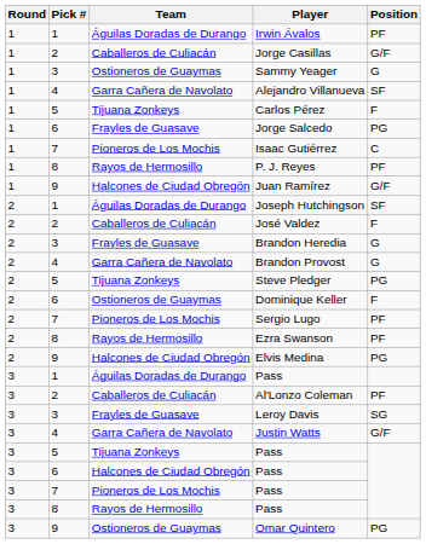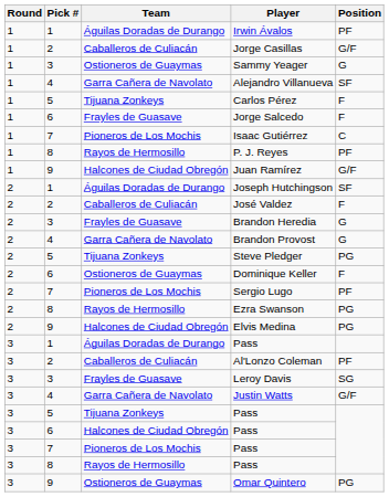 <table class="wikitable">
 <tr>
 <th>Round</th>
 <th>Pick #</th>
 <th>Team</th>
 <th>Player</th>
 <th>Position</th>
 </tr>
 <tr>
 <td>1</td>
 <td>1</td>
 <td><a href='#'>Águilas Doradas de Durango</a></td>
 <td> <a href='#'>Irwin Ávalos</a></td>
 <td>PF</td>
 </tr>
 <tr>
 <td>1</td>
 <td>2</td>
 <td><a href='#'>Caballeros de Culiacán</a></td>
 <td> Jorge Casillas</td>
 <td>G/F</td>
 </tr>
 <tr>
 <td>1</td>
 <td>3</td>
 <td><a href='#'>Ostioneros de Guaymas</a></td>
 <td> Sammy Yeager</td>
 <td>G</td>
 </tr>
 <tr>
 <td>1</td>
 <td>4</td>
 <td><a href='#'>Garra Cañera de Navolato</a></td>
 <td> Alejandro Villanueva</td>
 <td>SF</td>
 </tr>
 <tr>
 <td>1</td>
 <td>5</td>
 <td><a href='#'>Tijuana Zonkeys</a></td>
 <td> Carlos Pérez</td>
 <td>F</td>
 </tr>
 <tr>
 <td>1</td>
 <td>6</td>
 <td><a href='#'>Frayles de Guasave</a></td>
 <td> Jorge Salcedo</td>
-<td>PG</td>
+<td>F</td>
 </tr>
 <tr>
 <td>1</td>
 <td>7</td>
 <td><a href='#'>Pioneros de Los Mochis</a></td>
 <td> Isaac Gutiérrez</td>
 <td>C</td>
 </tr>
 <tr>
 <td>1</td>
 <td>8</td>
 <td><a href='#'>Rayos de Hermosillo</a></td>
 <td> P. J. Reyes</td>
 <td>PF</td>
 </tr>
 <tr>
 <td>1</td>
 <td>9</td>
 <td><a href='#'>Halcones de Ciudad Obregón</a></td>
 <td> Juan Ramírez</td>
 <td>G/F</td>
 </tr>
 <tr>
 <td>2</td>
 <td>1</td>
 <td><a href='#'>Águilas Doradas de Durango</a></td>
 <td> Joseph Hutchingson</td>
 <td>SF</td>
 </tr>
 <tr>
 <td>2</td>
 <td>2</td>
 <td><a href='#'>Caballeros de Culiacán</a></td>
 <td> José Valdez</td>
 <td>F</td>
 </tr>
 <tr>
 <td>2</td>
 <td>3</td>
 <td><a href='#'>Frayles de Guasave</a></td>
 <td> Brandon Heredia</td>
 <td>G</td>
 </tr>
 <tr>
 <td>2</td>
 <td>4</td>
 <td><a href='#'>Garra Cañera de Navolato</a></td>
 <td> Brandon Provost</td>
 <td>G</td>
 </tr>
 <tr>
 <td>2</td>
 <td>5</td>
 <td><a href='#'>Tijuana Zonkeys</a></td>
 <td> Steve Pledger</td>
 <td>PG</td>
 </tr>
 <tr>
 <td>2</td>
 <td>6</td>
 <td><a href='#'>Ostioneros de Guaymas</a></td>
 <td> Dominique Keller</td>
 <td>F</td>
 </tr>
 <tr>
 <td>2</td>
 <td>7</td>
 <td><a href='#'>Pioneros de Los Mochis</a></td>
 <td> Sergio Lugo</td>
 <td>PF</td>
 </tr>
 <tr>
 <td>2</td>
 <td>8</td>
 <td><a href='#'>Rayos de Hermosillo</a></td>
 <td> Ezra Swanson</td>
-<td>PF</td>
+<td>PG</td>
 </tr>
 <tr>
 <td>2</td>
 <td>9</td>
 <td><a href='#'>Halcones de Ciudad Obregón</a></td>
 <td> Elvis Medina</td>
 <td>PG</td>
 </tr>
 <tr>
 <td>3</td>
 <td>1</td>
 <td><a href='#'>Águilas Doradas de Durango</a></td>
 <td>Pass</td>
 </tr>
 <tr>
 <td>3</td>
 <td>2</td>
 <td><a href='#'>Caballeros de Culiacán</a></td>
 <td> Al'Lonzo Coleman</td>
 <td>PF</td>
 </tr>
 <tr>
 <td>3</td>
 <td>3</td>
 <td><a href='#'>Frayles de Guasave</a></td>
 <td> Leroy Davis</td>
 <td>SG</td>
 </tr>
 <tr>
 <td>3</td>
 <td>4</td>
 <td><a href='#'>Garra Cañera de Navolato</a></td>
 <td> <a href='#'>Justin Watts</a></td>
 <td>G/F</td>
 </tr>
 <tr>
 <td>3</td>
 <td>5</td>
 <td><a href='#'>Tijuana Zonkeys</a></td>
 <td>Pass</td>
 </tr>
 <tr>
 <td>3</td>
 <td>6</td>
 <td><a href='#'>Halcones de Ciudad Obregón</a></td>
 <td>Pass</td>
 </tr>
 <tr>
 <td>3</td>
 <td>7</td>
 <td><a href='#'>Pioneros de Los Mochis</a></td>
 <td>Pass</td>
 </tr>
 <tr>
 <td>3</td>
 <td>8</td>
 <td><a href='#'>Rayos de Hermosillo</a></td>
 <td>Pass</td>
 </tr>
 <tr>
 <td>3</td>
 <td>9</td>
 <td><a href='#'>Ostioneros de Guaymas</a></td>
 <td> <a href='#'>Omar Quintero</a></td>
 <td>PG</td>
 </tr>
 </table>
